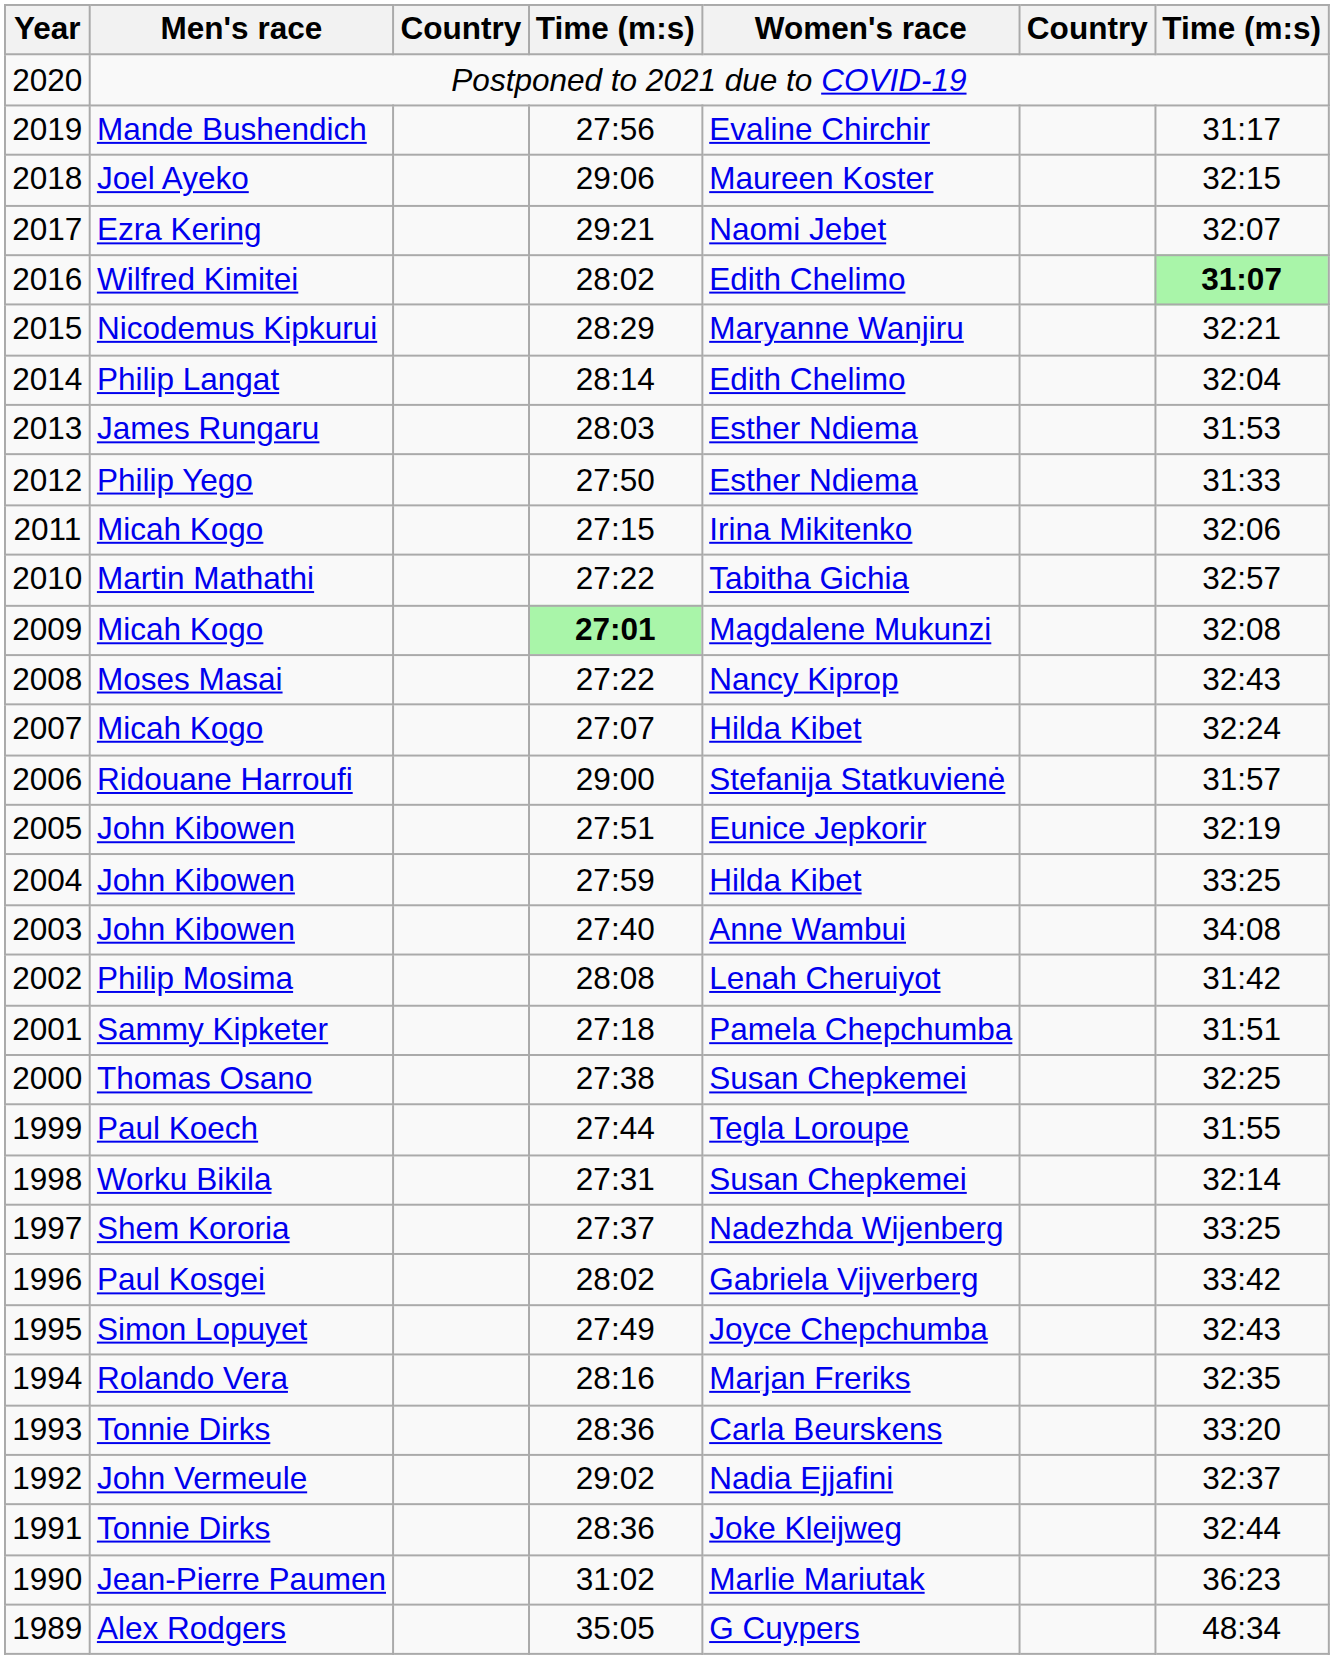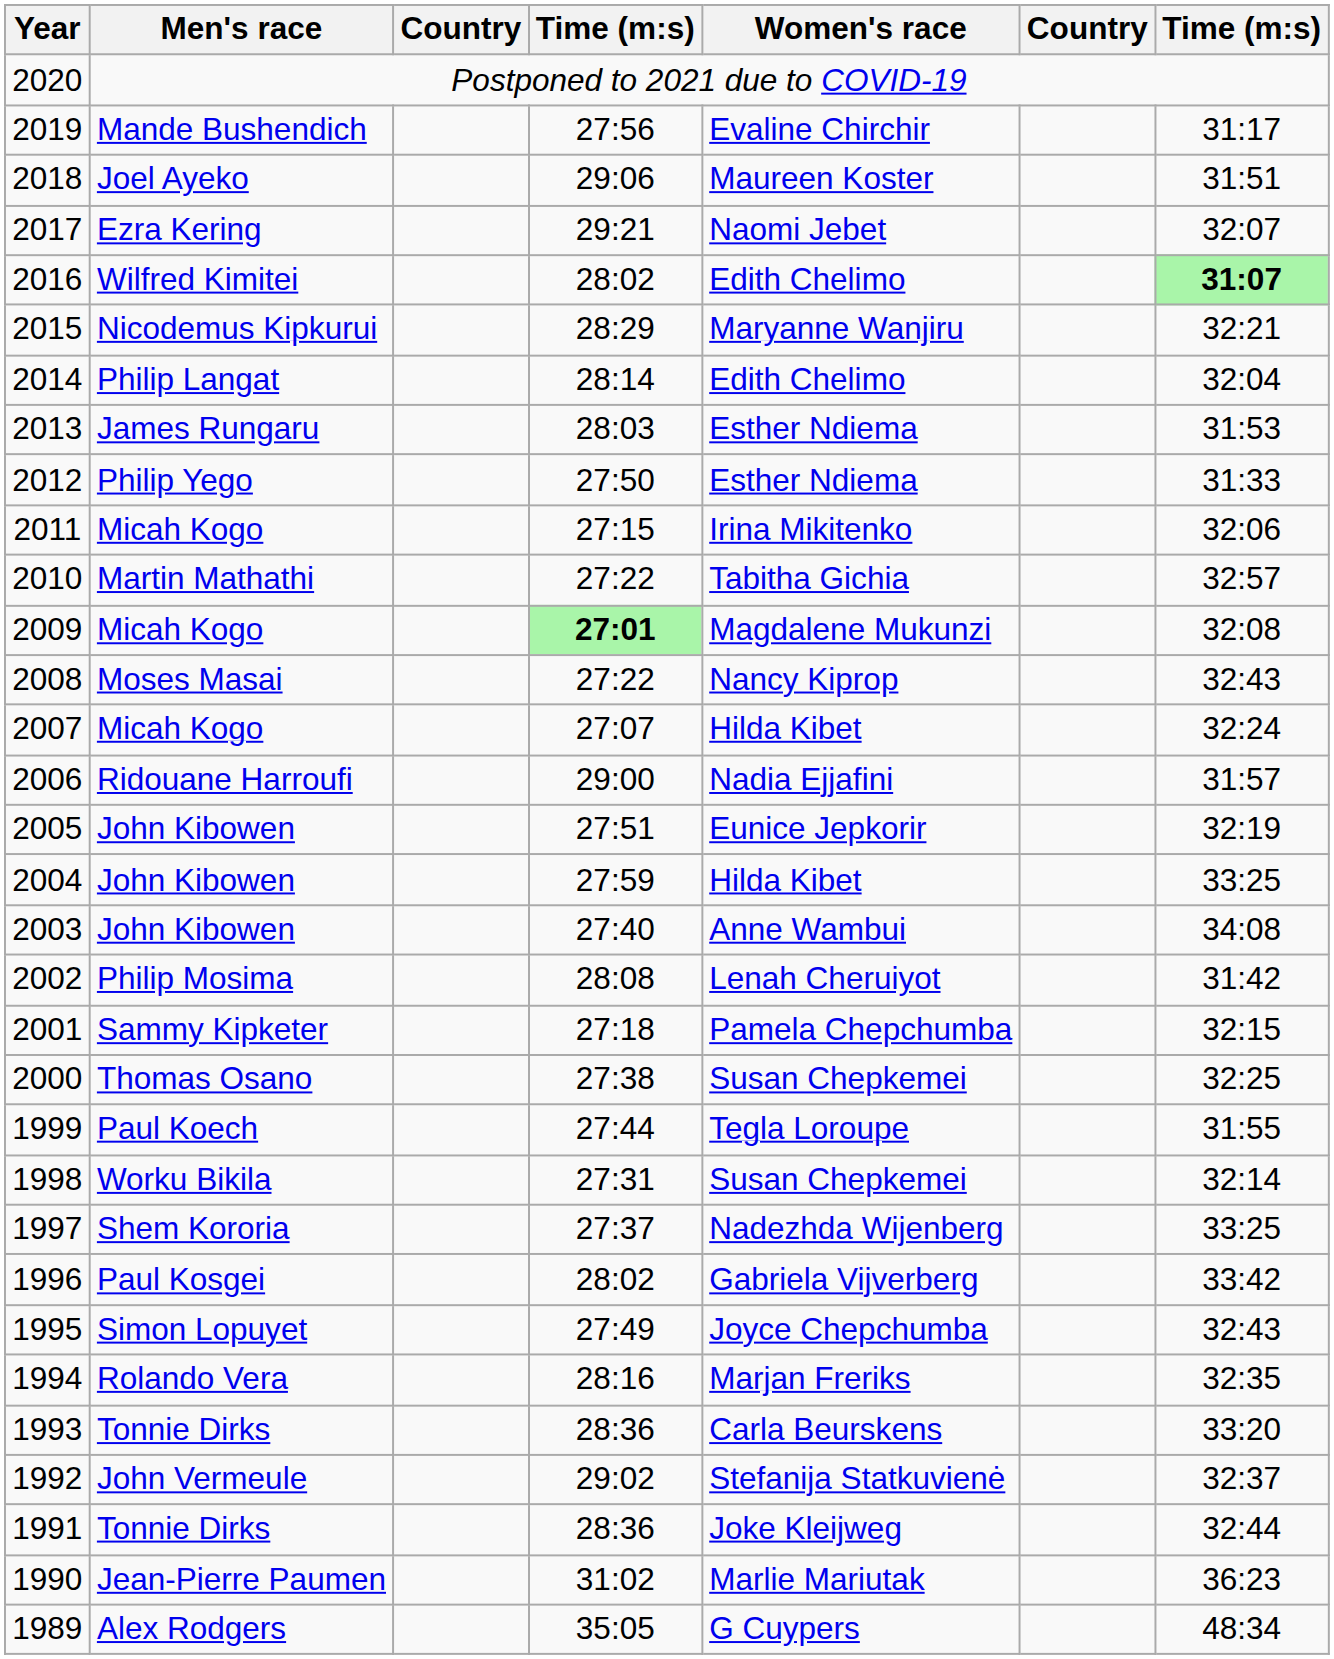 <table class="wikitable sortable" style="text-align:center">
 <tr>
 <th>Year</th>
 <th>Men's race</th>
 <th>Country</th>
 <th>Time (m:s)</th>
 <th>Women's race</th>
 <th>Country</th>
 <th>Time (m:s)</th>
 </tr>
 <tr>
 <td>2020</td>
 <td colspan=6 align=center><em>Postponed to 2021 due to <a href='#'>COVID-19</a></em></td>
 </tr>
 <tr>
 <td>2019</td>
 <td align=left><a href='#'>Mande Bushendich</a></td>
 <td align=left></td>
 <td>27:56</td>
 <td align=left><a href='#'>Evaline Chirchir</a></td>
 <td align=left></td>
 <td>31:17</td>
 </tr>
 <tr>
 <td>2018</td>
 <td align=left><a href='#'>Joel Ayeko</a></td>
 <td align=left></td>
 <td>29:06</td>
 <td align=left><a href='#'>Maureen Koster</a></td>
 <td align=left></td>
-<td>32:15</td>
+<td>31:51</td>
 </tr>
 <tr>
 <td>2017</td>
 <td align=left><a href='#'>Ezra Kering</a></td>
 <td align=left></td>
 <td>29:21</td>
 <td align=left><a href='#'>Naomi Jebet</a></td>
 <td align=left></td>
 <td>32:07</td>
 </tr>
 <tr>
 <td>2016</td>
 <td align=left><a href='#'>Wilfred Kimitei</a></td>
 <td align=left></td>
 <td>28:02</td>
 <td align=left><a href='#'>Edith Chelimo</a></td>
 <td align=left></td>
 <td bgcolor=#A9F5A9><strong>31:07</strong></td>
 </tr>
 <tr>
 <td>2015</td>
 <td align=left><a href='#'>Nicodemus Kipkurui</a></td>
 <td align=left></td>
 <td>28:29</td>
 <td align=left><a href='#'>Maryanne Wanjiru</a></td>
 <td align=left></td>
 <td>32:21</td>
 </tr>
 <tr>
 <td>2014</td>
 <td align=left><a href='#'>Philip Langat</a></td>
 <td align=left></td>
 <td>28:14</td>
 <td align=left><a href='#'>Edith Chelimo</a></td>
 <td align=left></td>
 <td>32:04</td>
 </tr>
 <tr>
 <td>2013</td>
 <td align=left><a href='#'>James Rungaru</a></td>
 <td align=left></td>
 <td>28:03</td>
 <td align=left><a href='#'>Esther Ndiema</a></td>
 <td align=left></td>
 <td>31:53</td>
 </tr>
 <tr>
 <td>2012</td>
 <td align=left><a href='#'>Philip Yego</a></td>
 <td align=left></td>
 <td>27:50</td>
 <td align=left><a href='#'>Esther Ndiema</a></td>
 <td align=left></td>
 <td>31:33</td>
 </tr>
 <tr>
 <td>2011</td>
 <td align=left><a href='#'>Micah Kogo</a></td>
 <td align=left></td>
 <td>27:15</td>
 <td align=left><a href='#'>Irina Mikitenko</a></td>
 <td align=left></td>
 <td>32:06</td>
 </tr>
 <tr>
 <td>2010</td>
 <td align=left><a href='#'>Martin Mathathi</a></td>
 <td align=left></td>
 <td>27:22</td>
 <td align=left><a href='#'>Tabitha Gichia</a></td>
 <td align=left></td>
 <td>32:57</td>
 </tr>
 <tr>
 <td>2009</td>
 <td align=left><a href='#'>Micah Kogo</a></td>
 <td align=left></td>
 <td bgcolor=#A9F5A9><strong>27:01</strong></td>
 <td align=left><a href='#'>Magdalene Mukunzi</a></td>
 <td align=left></td>
 <td>32:08</td>
 </tr>
 <tr>
 <td>2008</td>
 <td align=left><a href='#'>Moses Masai</a></td>
 <td align=left></td>
 <td>27:22</td>
 <td align=left><a href='#'>Nancy Kiprop</a></td>
 <td align=left></td>
 <td>32:43</td>
 </tr>
 <tr>
 <td>2007</td>
 <td align=left><a href='#'>Micah Kogo</a></td>
 <td align=left></td>
 <td>27:07</td>
 <td align=left><a href='#'>Hilda Kibet</a></td>
 <td align=left></td>
 <td>32:24</td>
 </tr>
 <tr>
 <td>2006</td>
 <td align=left><a href='#'>Ridouane Harroufi</a></td>
 <td align=left></td>
 <td>29:00</td>
-<td align=left><a href='#'>Stefanija Statkuvienė</a></td>
+<td align=left><a href='#'>Nadia Ejjafini</a></td>
 <td align=left></td>
 <td>31:57</td>
 </tr>
 <tr>
 <td>2005</td>
 <td align=left><a href='#'>John Kibowen</a></td>
 <td align=left></td>
 <td>27:51</td>
 <td align=left><a href='#'>Eunice Jepkorir</a></td>
 <td align=left></td>
 <td>32:19</td>
 </tr>
 <tr>
 <td>2004</td>
 <td align=left><a href='#'>John Kibowen</a></td>
 <td align=left></td>
 <td>27:59</td>
 <td align=left><a href='#'>Hilda Kibet</a></td>
 <td align=left></td>
 <td>33:25</td>
 </tr>
 <tr>
 <td>2003</td>
 <td align=left><a href='#'>John Kibowen</a></td>
 <td align=left></td>
 <td>27:40</td>
 <td align=left><a href='#'>Anne Wambui</a></td>
 <td align=left></td>
 <td>34:08</td>
 </tr>
 <tr>
 <td>2002</td>
 <td align=left><a href='#'>Philip Mosima</a></td>
 <td align=left></td>
 <td>28:08</td>
 <td align=left><a href='#'>Lenah Cheruiyot</a></td>
 <td align=left></td>
 <td>31:42</td>
 </tr>
 <tr>
 <td>2001</td>
 <td align=left><a href='#'>Sammy Kipketer</a></td>
 <td align=left></td>
 <td>27:18</td>
 <td align=left><a href='#'>Pamela Chepchumba</a></td>
 <td align=left></td>
-<td>31:51</td>
+<td>32:15</td>
 </tr>
 <tr>
 <td>2000</td>
 <td align=left><a href='#'>Thomas Osano</a></td>
 <td align=left></td>
 <td>27:38</td>
 <td align=left><a href='#'>Susan Chepkemei</a></td>
 <td align=left></td>
 <td>32:25</td>
 </tr>
 <tr>
 <td>1999</td>
 <td align=left><a href='#'>Paul Koech</a></td>
 <td align=left></td>
 <td>27:44</td>
 <td align=left><a href='#'>Tegla Loroupe</a></td>
 <td align=left></td>
 <td>31:55</td>
 </tr>
 <tr>
 <td>1998</td>
 <td align=left><a href='#'>Worku Bikila</a></td>
 <td align=left></td>
 <td>27:31</td>
 <td align=left><a href='#'>Susan Chepkemei</a></td>
 <td align=left></td>
 <td>32:14</td>
 </tr>
 <tr>
 <td>1997</td>
 <td align=left><a href='#'>Shem Kororia</a></td>
 <td align=left></td>
 <td>27:37</td>
 <td align=left><a href='#'>Nadezhda Wijenberg</a></td>
 <td align=left></td>
 <td>33:25</td>
 </tr>
 <tr>
 <td>1996</td>
 <td align=left><a href='#'>Paul Kosgei</a></td>
 <td align=left></td>
 <td>28:02</td>
 <td align=left><a href='#'>Gabriela Vijverberg</a></td>
 <td align=left></td>
 <td>33:42</td>
 </tr>
 <tr>
 <td>1995</td>
 <td align=left><a href='#'>Simon Lopuyet</a></td>
 <td align=left></td>
 <td>27:49</td>
 <td align=left><a href='#'>Joyce Chepchumba</a></td>
 <td align=left></td>
 <td>32:43</td>
 </tr>
 <tr>
 <td>1994</td>
 <td align=left><a href='#'>Rolando Vera</a></td>
 <td align=left></td>
 <td>28:16</td>
 <td align=left><a href='#'>Marjan Freriks</a></td>
 <td align=left></td>
 <td>32:35</td>
 </tr>
 <tr>
 <td>1993</td>
 <td align=left><a href='#'>Tonnie Dirks</a></td>
 <td align=left></td>
 <td>28:36</td>
 <td align=left><a href='#'>Carla Beurskens</a></td>
 <td align=left></td>
 <td>33:20</td>
 </tr>
 <tr>
 <td>1992</td>
 <td align=left><a href='#'>John Vermeule</a></td>
 <td align=left></td>
 <td>29:02</td>
-<td align=left><a href='#'>Nadia Ejjafini</a></td>
+<td align=left><a href='#'>Stefanija Statkuvienė</a></td>
 <td align=left></td>
 <td>32:37</td>
 </tr>
 <tr>
 <td>1991</td>
 <td align=left><a href='#'>Tonnie Dirks</a></td>
 <td align=left></td>
 <td>28:36</td>
 <td align=left><a href='#'>Joke Kleijweg</a></td>
 <td align=left></td>
 <td>32:44</td>
 </tr>
 <tr>
 <td>1990</td>
 <td align=left><a href='#'>Jean-Pierre Paumen</a></td>
 <td align=left></td>
 <td>31:02</td>
 <td align=left><a href='#'>Marlie Mariutak</a></td>
 <td align=left></td>
 <td>36:23</td>
 </tr>
 <tr>
 <td>1989</td>
 <td align=left><a href='#'>Alex Rodgers</a></td>
 <td align=left></td>
 <td>35:05</td>
 <td align=left><a href='#'>G Cuypers</a></td>
 <td align=left></td>
 <td>48:34</td>
 </tr>
 </table>
